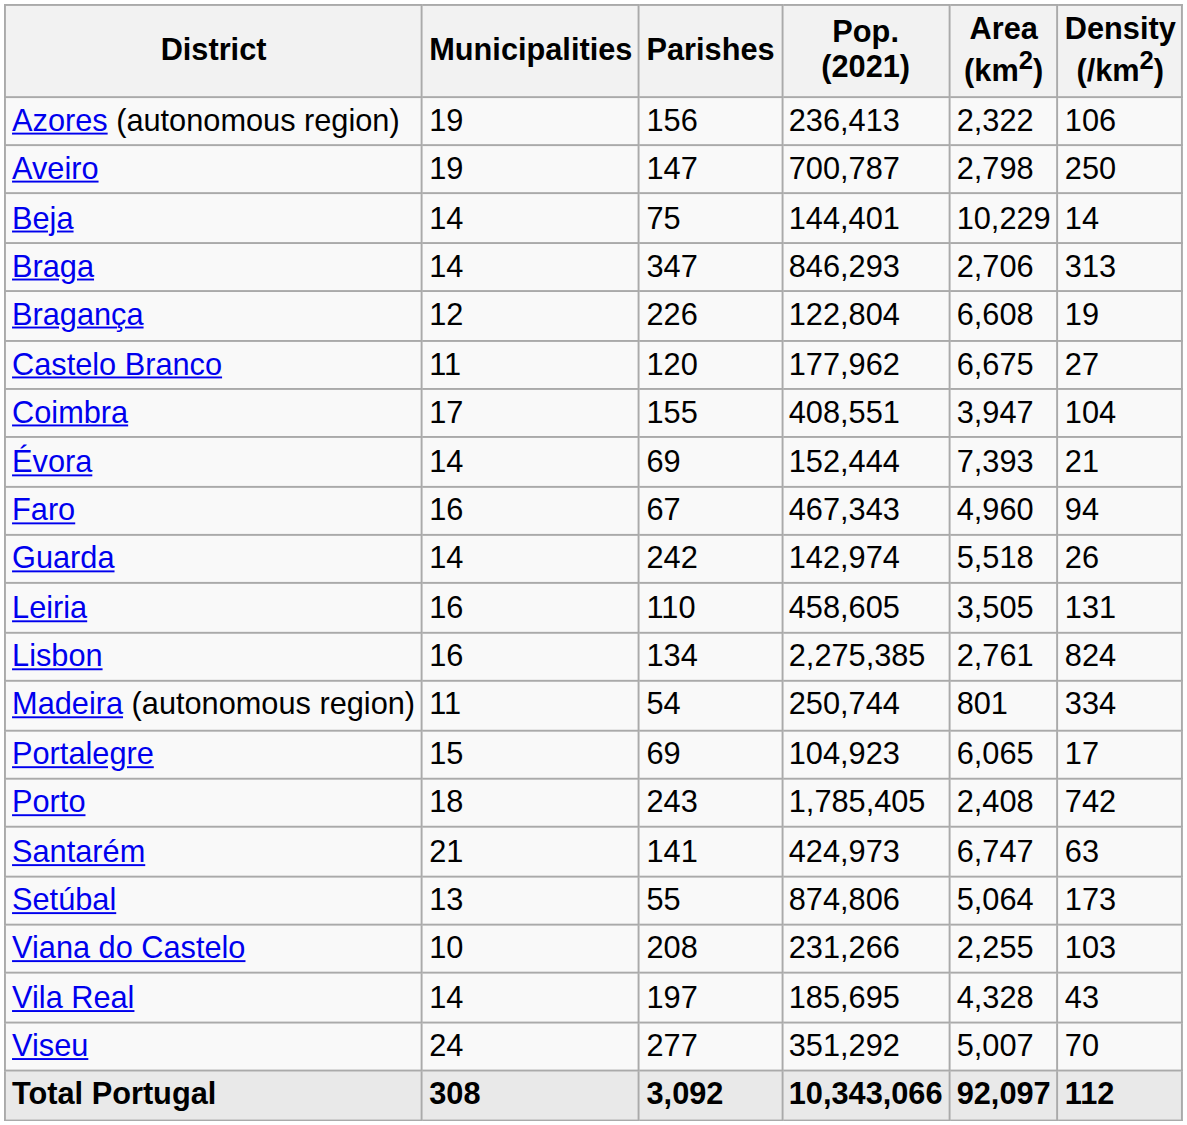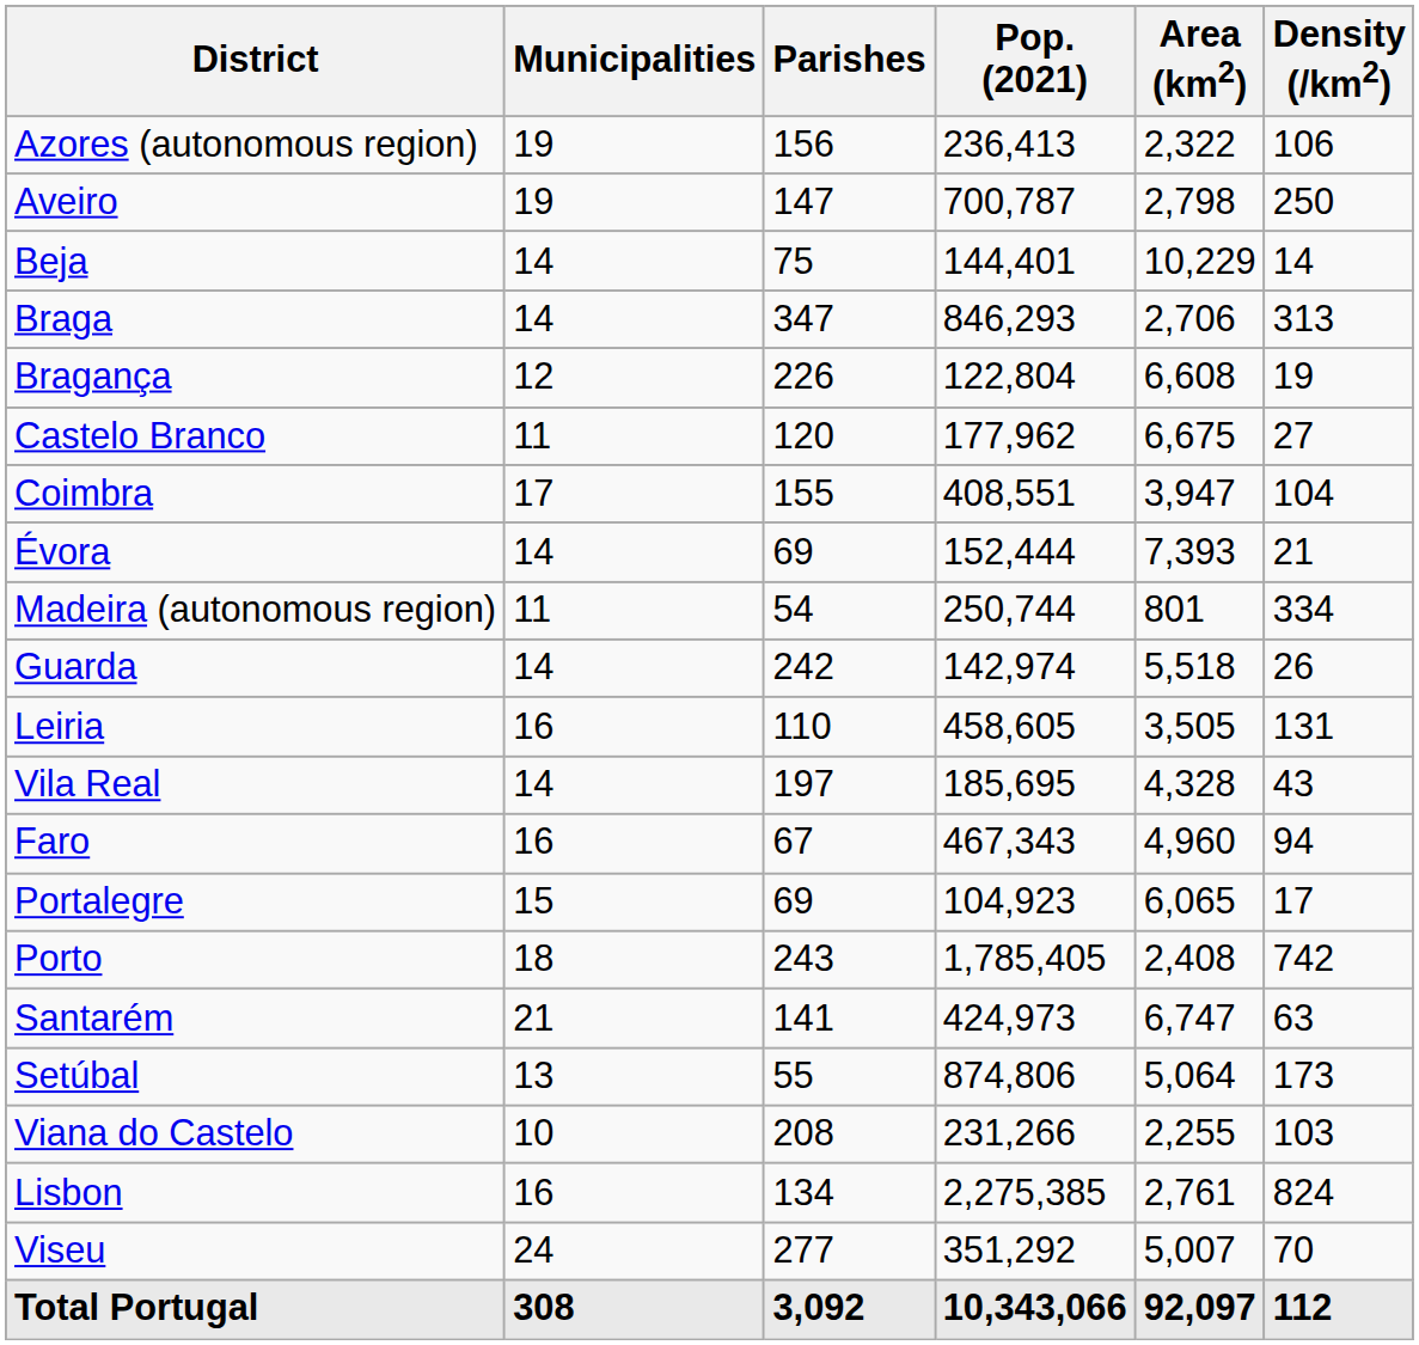 <table class="wikitable sortable">
 <tr>
 <th>District</th>
 <th>Municipalities</th>
 <th>Parishes</th>
 <th>Pop.<br>(2021)</th>
 <th>Area<br>(km<sup>2</sup>)</th>
 <th>Density<br>(/km<sup>2</sup>)</th>
 </tr>
 <tr>
 <td><a href='#'>Azores</a> (autonomous region)</td>
 <td>19</td>
 <td>156</td>
 <td>236,413</td>
 <td>2,322</td>
 <td>106</td>
 </tr>
 <tr>
 <td><a href='#'>Aveiro</a></td>
 <td>19</td>
 <td>147</td>
 <td>700,787</td>
 <td>2,798</td>
 <td>250</td>
 </tr>
 <tr>
 <td><a href='#'>Beja</a></td>
 <td>14</td>
 <td>75</td>
 <td>144,401</td>
 <td>10,229</td>
 <td>14</td>
 </tr>
 <tr>
 <td><a href='#'>Braga</a></td>
 <td>14</td>
 <td>347</td>
 <td>846,293</td>
 <td>2,706</td>
 <td>313</td>
 </tr>
 <tr>
 <td><a href='#'>Bragança</a></td>
 <td>12</td>
 <td>226</td>
 <td>122,804</td>
 <td>6,608</td>
 <td>19</td>
 </tr>
 <tr>
 <td><a href='#'>Castelo Branco</a></td>
 <td>11</td>
 <td>120</td>
 <td>177,962</td>
 <td>6,675</td>
 <td>27</td>
 </tr>
 <tr>
 <td><a href='#'>Coimbra</a></td>
 <td>17</td>
 <td>155</td>
 <td>408,551</td>
 <td>3,947</td>
 <td>104</td>
 </tr>
 <tr>
 <td><a href='#'>Évora</a></td>
 <td>14</td>
 <td>69</td>
 <td>152,444</td>
 <td>7,393</td>
 <td>21</td>
 </tr>
 <tr>
-<td><a href='#'>Faro</a></td>
-<td>16</td>
-<td>67</td>
-<td>467,343</td>
-<td>4,960</td>
-<td>94</td>
+<td><a href='#'>Madeira</a> (autonomous region)</td>
+<td>11</td>
+<td>54</td>
+<td>250,744</td>
+<td>801</td>
+<td>334</td>
 </tr>
 <tr>
 <td><a href='#'>Guarda</a></td>
 <td>14</td>
 <td>242</td>
 <td>142,974</td>
 <td>5,518</td>
 <td>26</td>
 </tr>
 <tr>
 <td><a href='#'>Leiria</a></td>
 <td>16</td>
 <td>110</td>
 <td>458,605</td>
 <td>3,505</td>
 <td>131</td>
 </tr>
 <tr>
-<td><a href='#'>Lisbon</a></td>
-<td>16</td>
-<td>134</td>
-<td>2,275,385</td>
-<td>2,761</td>
-<td>824</td>
+<td><a href='#'>Vila Real</a></td>
+<td>14</td>
+<td>197</td>
+<td>185,695</td>
+<td>4,328</td>
+<td>43</td>
 </tr>
 <tr>
-<td><a href='#'>Madeira</a> (autonomous region)</td>
-<td>11</td>
-<td>54</td>
-<td>250,744</td>
-<td>801</td>
-<td>334</td>
+<td><a href='#'>Faro</a></td>
+<td>16</td>
+<td>67</td>
+<td>467,343</td>
+<td>4,960</td>
+<td>94</td>
 </tr>
 <tr>
 <td><a href='#'>Portalegre</a></td>
 <td>15</td>
 <td>69</td>
 <td>104,923</td>
 <td>6,065</td>
 <td>17</td>
 </tr>
 <tr>
 <td><a href='#'>Porto</a></td>
 <td>18</td>
 <td>243</td>
 <td>1,785,405</td>
 <td>2,408</td>
 <td>742</td>
 </tr>
 <tr>
 <td><a href='#'>Santarém</a></td>
 <td>21</td>
 <td>141</td>
 <td>424,973</td>
 <td>6,747</td>
 <td>63</td>
 </tr>
 <tr>
 <td><a href='#'>Setúbal</a></td>
 <td>13</td>
 <td>55</td>
 <td>874,806</td>
 <td>5,064</td>
 <td>173</td>
 </tr>
 <tr>
 <td><a href='#'>Viana do Castelo</a></td>
 <td>10</td>
 <td>208</td>
 <td>231,266</td>
 <td>2,255</td>
 <td>103</td>
 </tr>
 <tr>
-<td><a href='#'>Vila Real</a></td>
-<td>14</td>
-<td>197</td>
-<td>185,695</td>
-<td>4,328</td>
-<td>43</td>
+<td><a href='#'>Lisbon</a></td>
+<td>16</td>
+<td>134</td>
+<td>2,275,385</td>
+<td>2,761</td>
+<td>824</td>
 </tr>
 <tr>
 <td><a href='#'>Viseu</a></td>
 <td>24</td>
 <td>277</td>
 <td>351,292</td>
 <td>5,007</td>
 <td>70</td>
 </tr>
 <tr style="background-color:#E9E9E9">
 <td><strong>Total Portugal</strong></td>
 <td><strong>308</strong></td>
 <td><strong>3,092</strong></td>
 <td><strong>10,343,066</strong></td>
 <td><strong>92,097</strong></td>
 <td><strong>112</strong></td>
 </tr>
 </table>
